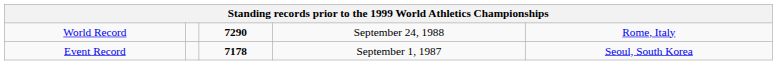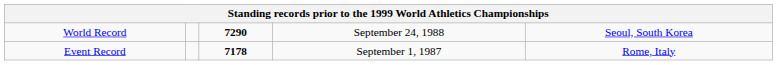 <table class="wikitable" style=" text-align:center; font-size:110%;" width="95%">
 <tr>
 <th colspan="5">Standing records prior to the 1999 World Athletics Championships</th>
 </tr>
 <tr>
 <td><a href='#'>World Record</a></td>
 <td></td>
 <td><strong>7290</strong></td>
 <td>September 24, 1988</td>
-<td> <a href='#'>Rome, Italy</a></td>
+<td> <a href='#'>Seoul, South Korea</a></td>
 </tr>
 <tr>
 <td><a href='#'>Event Record</a></td>
 <td></td>
 <td><strong>7178</strong></td>
 <td>September 1, 1987</td>
-<td> <a href='#'>Seoul, South Korea</a></td>
+<td> <a href='#'>Rome, Italy</a></td>
 </tr>
 </table>
